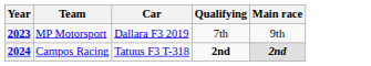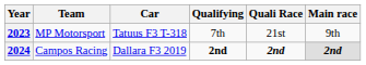 <table class="wikitable" style="text-align:center; font-size:90%;">
 <tr>
 <th>Year</th>
 <th>Team</th>
 <th>Car</th>
 <th>Qualifying</th>
+<th>Quali Race</th>
 <th>Main race</th>
 </tr>
 <tr>
 <th><a href='#'>2023</a></th>
 <td style="text-align:left;"> <a href='#'>MP Motorsport</a></td>
-<td style="text-align:left;"><a href='#'>Dallara F3 2019</a></td>
+<td style="text-align:left;"><a href='#'>Tatuus F3 T-318</a></td>
 <td>7th</td>
+<td>21st</td>
 <td>9th</td>
 </tr>
 <tr>
 <th><a href='#'>2024</a></th>
 <td style="text-align:left;"> <a href='#'>Campos Racing</a></td>
-<td style="text-align:left;"><a href='#'>Tatuus F3 T-318</a></td>
+<td style="text-align:left;"><a href='#'>Dallara F3 2019</a></td>
 <td><strong>2nd</strong></td>
+<td><strong><em>2nd</em></strong></td>
 <td style="background:#DFDFDF;"><strong><em>2nd</em></strong></td>
 </tr>
 </table>
